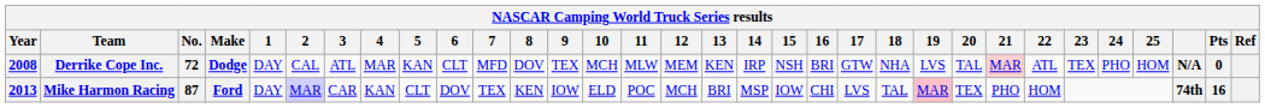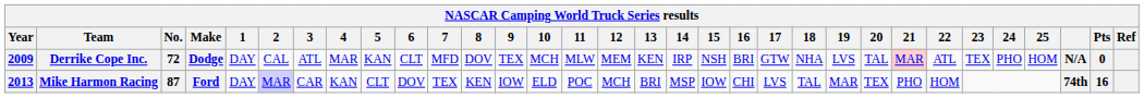 <table class="wikitable" style="text-align:center; font-size:75%">
 <tr>
 <th colspan=45><a href='#'>NASCAR Camping World Truck Series</a> results</th>
 </tr>
 <tr>
 <th>Year</th>
 <th>Team</th>
 <th>No.</th>
 <th>Make</th>
 <th>1</th>
 <th>2</th>
 <th>3</th>
 <th>4</th>
 <th>5</th>
 <th>6</th>
 <th>7</th>
 <th>8</th>
 <th>9</th>
 <th>10</th>
 <th>11</th>
 <th>12</th>
 <th>13</th>
 <th>14</th>
 <th>15</th>
 <th>16</th>
 <th>17</th>
 <th>18</th>
 <th>19</th>
 <th>20</th>
 <th>21</th>
 <th>22</th>
 <th>23</th>
 <th>24</th>
 <th>25</th>
 <th></th>
 <th>Pts</th>
 <th>Ref</th>
 </tr>
 <tr>
-<th><a href='#'>2008</a></th>
+<th><a href='#'>2009</a></th>
 <th><a href='#'>Derrike Cope Inc.</a></th>
 <th>72</th>
 <th><a href='#'>Dodge</a></th>
 <td><a href='#'>DAY</a></td>
 <td><a href='#'>CAL</a></td>
 <td><a href='#'>ATL</a></td>
 <td><a href='#'>MAR</a></td>
 <td><a href='#'>KAN</a></td>
 <td><a href='#'>CLT</a></td>
 <td><a href='#'>MFD</a></td>
 <td><a href='#'>DOV</a></td>
 <td><a href='#'>TEX</a></td>
 <td><a href='#'>MCH</a></td>
 <td><a href='#'>MLW</a></td>
 <td><a href='#'>MEM</a></td>
 <td><a href='#'>KEN</a></td>
 <td><a href='#'>IRP</a></td>
 <td><a href='#'>NSH</a></td>
 <td><a href='#'>BRI</a></td>
 <td><a href='#'>GTW</a></td>
 <td><a href='#'>NHA</a></td>
 <td><a href='#'>LVS</a></td>
 <td><a href='#'>TAL</a></td>
 <td style="background:#FFCFCF;"><a href='#'>MAR</a><br></td>
 <td><a href='#'>ATL</a></td>
 <td><a href='#'>TEX</a></td>
 <td><a href='#'>PHO</a></td>
 <td><a href='#'>HOM</a></td>
 <th>N/A</th>
 <th>0</th>
 <th></th>
 </tr>
 <tr>
 <th><a href='#'>2013</a></th>
 <th><a href='#'>Mike Harmon Racing</a></th>
 <th>87</th>
 <th><a href='#'>Ford</a></th>
 <td><a href='#'>DAY</a></td>
 <td style="background:#CFCFFF;"><a href='#'>MAR</a><br></td>
 <td><a href='#'>CAR</a></td>
 <td><a href='#'>KAN</a></td>
 <td><a href='#'>CLT</a></td>
 <td><a href='#'>DOV</a></td>
 <td><a href='#'>TEX</a></td>
 <td><a href='#'>KEN</a></td>
 <td><a href='#'>IOW</a></td>
 <td><a href='#'>ELD</a></td>
 <td><a href='#'>POC</a></td>
 <td><a href='#'>MCH</a></td>
 <td><a href='#'>BRI</a></td>
 <td><a href='#'>MSP</a></td>
 <td><a href='#'>IOW</a></td>
 <td><a href='#'>CHI</a></td>
 <td><a href='#'>LVS</a></td>
 <td><a href='#'>TAL</a></td>
-<td style="background: pink;"><a href='#'>MAR</a></td>
+<td><a href='#'>MAR</a></td>
 <td><a href='#'>TEX</a></td>
 <td><a href='#'>PHO</a></td>
 <td><a href='#'>HOM</a></td>
 <td colspan=3></td>
 <th>74th</th>
 <th>16</th>
 <th></th>
 </tr>
 </table>
